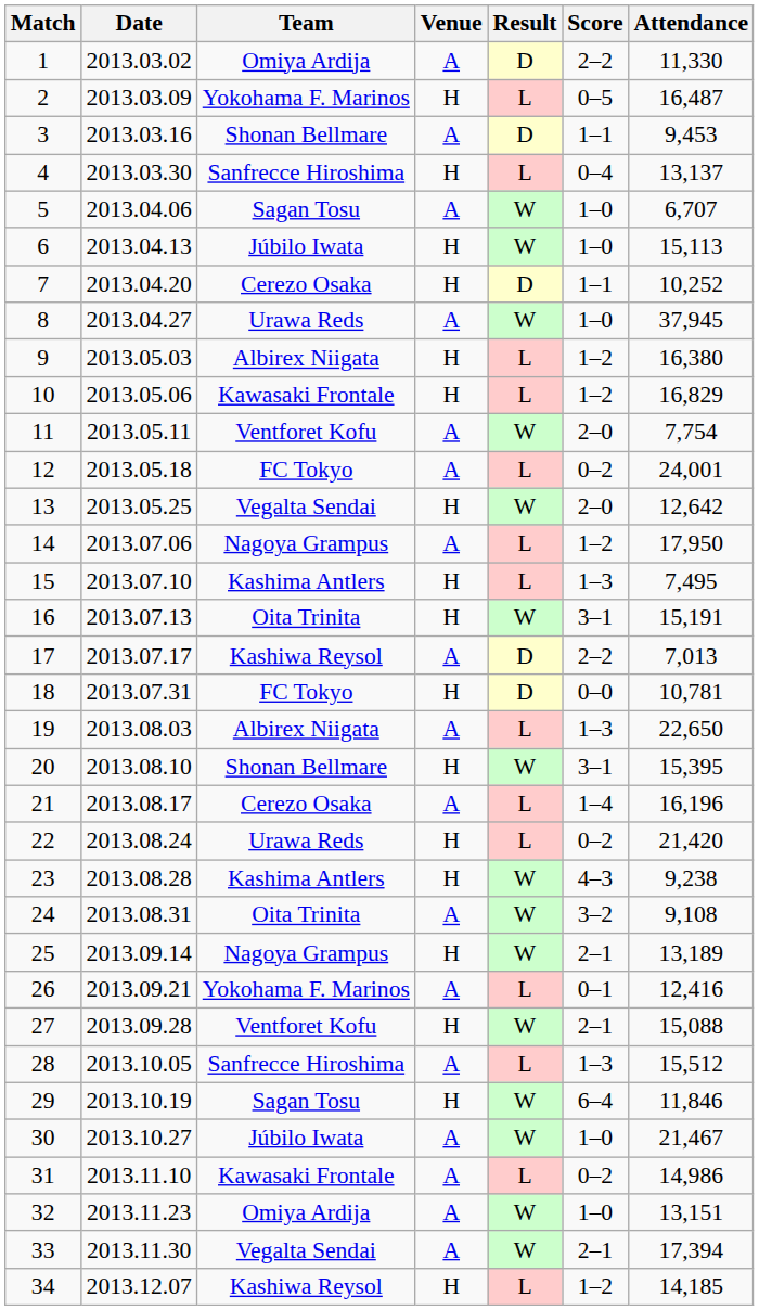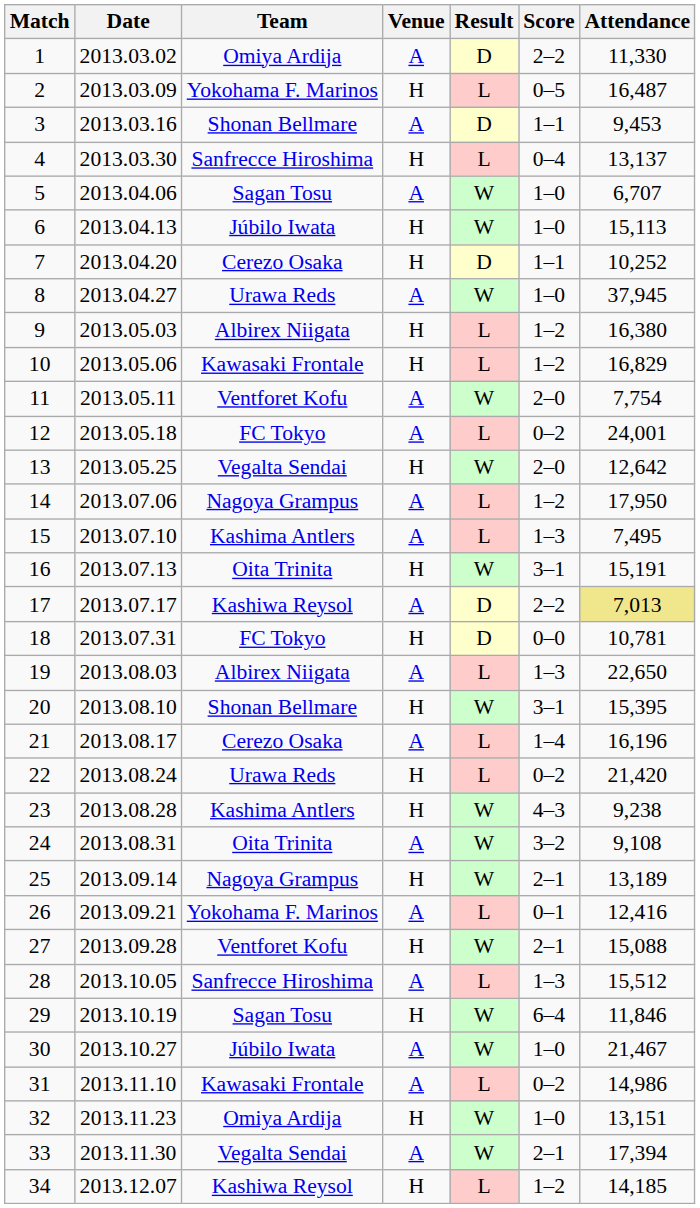 <table class="wikitable" style="text-align:center;">
 <tr>
 <th>Match</th>
 <th>Date</th>
 <th>Team</th>
 <th>Venue</th>
 <th>Result</th>
 <th>Score</th>
 <th>Attendance</th>
 </tr>
 <tr>
 <td>1</td>
 <td>2013.03.02</td>
 <td><a href='#'>Omiya Ardija</a></td>
 <td><a href='#'>A</a></td>
 <td bgcolor="#FFFFCC">D</td>
 <td>2–2</td>
 <td>11,330</td>
 </tr>
 <tr>
 <td>2</td>
 <td>2013.03.09</td>
 <td><a href='#'>Yokohama F. Marinos</a></td>
 <td>H</td>
 <td bgcolor="#FFCCCC">L</td>
 <td>0–5</td>
 <td>16,487</td>
 </tr>
 <tr>
 <td>3</td>
 <td>2013.03.16</td>
 <td><a href='#'>Shonan Bellmare</a></td>
 <td><a href='#'>A</a></td>
 <td bgcolor="#FFFFCC">D</td>
 <td>1–1</td>
 <td>9,453</td>
 </tr>
 <tr>
 <td>4</td>
 <td>2013.03.30</td>
 <td><a href='#'>Sanfrecce Hiroshima</a></td>
 <td>H</td>
 <td bgcolor="#FFCCCC">L</td>
 <td>0–4</td>
 <td>13,137</td>
 </tr>
 <tr>
 <td>5</td>
 <td>2013.04.06</td>
 <td><a href='#'>Sagan Tosu</a></td>
 <td><a href='#'>A</a></td>
 <td bgcolor="#CCFFCC">W</td>
 <td>1–0</td>
 <td>6,707</td>
 </tr>
 <tr>
 <td>6</td>
 <td>2013.04.13</td>
 <td><a href='#'>Júbilo Iwata</a></td>
 <td>H</td>
 <td bgcolor="#CCFFCC">W</td>
 <td>1–0</td>
 <td>15,113</td>
 </tr>
 <tr>
 <td>7</td>
 <td>2013.04.20</td>
 <td><a href='#'>Cerezo Osaka</a></td>
 <td>H</td>
 <td bgcolor="#FFFFCC">D</td>
 <td>1–1</td>
 <td>10,252</td>
 </tr>
 <tr>
 <td>8</td>
 <td>2013.04.27</td>
 <td><a href='#'>Urawa Reds</a></td>
 <td><a href='#'>A</a></td>
 <td bgcolor="#CCFFCC">W</td>
 <td>1–0</td>
 <td>37,945</td>
 </tr>
 <tr>
 <td>9</td>
 <td>2013.05.03</td>
 <td><a href='#'>Albirex Niigata</a></td>
 <td>H</td>
 <td bgcolor="#FFCCCC">L</td>
 <td>1–2</td>
 <td>16,380</td>
 </tr>
 <tr>
 <td>10</td>
 <td>2013.05.06</td>
 <td><a href='#'>Kawasaki Frontale</a></td>
 <td>H</td>
 <td bgcolor="#FFCCCC">L</td>
 <td>1–2</td>
 <td>16,829</td>
 </tr>
 <tr>
 <td>11</td>
 <td>2013.05.11</td>
 <td><a href='#'>Ventforet Kofu</a></td>
 <td><a href='#'>A</a></td>
 <td bgcolor="#CCFFCC">W</td>
 <td>2–0</td>
 <td>7,754</td>
 </tr>
 <tr>
 <td>12</td>
 <td>2013.05.18</td>
 <td><a href='#'>FC Tokyo</a></td>
 <td><a href='#'>A</a></td>
 <td bgcolor="#FFCCCC">L</td>
 <td>0–2</td>
 <td>24,001</td>
 </tr>
 <tr>
 <td>13</td>
 <td>2013.05.25</td>
 <td><a href='#'>Vegalta Sendai</a></td>
 <td>H</td>
 <td bgcolor="#CCFFCC">W</td>
 <td>2–0</td>
 <td>12,642</td>
 </tr>
 <tr>
 <td>14</td>
 <td>2013.07.06</td>
 <td><a href='#'>Nagoya Grampus</a></td>
 <td><a href='#'>A</a></td>
 <td bgcolor="#FFCCCC">L</td>
 <td>1–2</td>
 <td>17,950</td>
 </tr>
 <tr>
 <td>15</td>
 <td>2013.07.10</td>
 <td><a href='#'>Kashima Antlers</a></td>
-<td>H</td>
+<td><a href='#'>A</a></td>
 <td bgcolor="#FFCCCC">L</td>
 <td>1–3</td>
 <td>7,495</td>
 </tr>
 <tr>
 <td>16</td>
 <td>2013.07.13</td>
 <td><a href='#'>Oita Trinita</a></td>
 <td>H</td>
 <td bgcolor="#CCFFCC">W</td>
 <td>3–1</td>
 <td>15,191</td>
 </tr>
 <tr>
 <td>17</td>
 <td>2013.07.17</td>
 <td><a href='#'>Kashiwa Reysol</a></td>
 <td><a href='#'>A</a></td>
 <td bgcolor="#FFFFCC">D</td>
 <td>2–2</td>
-<td>7,013</td>
+<td style="background: khaki;">7,013</td>
 </tr>
 <tr>
 <td>18</td>
 <td>2013.07.31</td>
 <td><a href='#'>FC Tokyo</a></td>
 <td>H</td>
 <td bgcolor="#FFFFCC">D</td>
 <td>0–0</td>
 <td>10,781</td>
 </tr>
 <tr>
 <td>19</td>
 <td>2013.08.03</td>
 <td><a href='#'>Albirex Niigata</a></td>
 <td><a href='#'>A</a></td>
 <td bgcolor="#FFCCCC">L</td>
 <td>1–3</td>
 <td>22,650</td>
 </tr>
 <tr>
 <td>20</td>
 <td>2013.08.10</td>
 <td><a href='#'>Shonan Bellmare</a></td>
 <td>H</td>
 <td bgcolor="#CCFFCC">W</td>
 <td>3–1</td>
 <td>15,395</td>
 </tr>
 <tr>
 <td>21</td>
 <td>2013.08.17</td>
 <td><a href='#'>Cerezo Osaka</a></td>
 <td><a href='#'>A</a></td>
 <td bgcolor="#FFCCCC">L</td>
 <td>1–4</td>
 <td>16,196</td>
 </tr>
 <tr>
 <td>22</td>
 <td>2013.08.24</td>
 <td><a href='#'>Urawa Reds</a></td>
 <td>H</td>
 <td bgcolor="#FFCCCC">L</td>
 <td>0–2</td>
 <td>21,420</td>
 </tr>
 <tr>
 <td>23</td>
 <td>2013.08.28</td>
 <td><a href='#'>Kashima Antlers</a></td>
 <td>H</td>
 <td bgcolor="#CCFFCC">W</td>
 <td>4–3</td>
 <td>9,238</td>
 </tr>
 <tr>
 <td>24</td>
 <td>2013.08.31</td>
 <td><a href='#'>Oita Trinita</a></td>
 <td><a href='#'>A</a></td>
 <td bgcolor="#CCFFCC">W</td>
 <td>3–2</td>
 <td>9,108</td>
 </tr>
 <tr>
 <td>25</td>
 <td>2013.09.14</td>
 <td><a href='#'>Nagoya Grampus</a></td>
 <td>H</td>
 <td bgcolor="#CCFFCC">W</td>
 <td>2–1</td>
 <td>13,189</td>
 </tr>
 <tr>
 <td>26</td>
 <td>2013.09.21</td>
 <td><a href='#'>Yokohama F. Marinos</a></td>
 <td><a href='#'>A</a></td>
 <td bgcolor="#FFCCCC">L</td>
 <td>0–1</td>
 <td>12,416</td>
 </tr>
 <tr>
 <td>27</td>
 <td>2013.09.28</td>
 <td><a href='#'>Ventforet Kofu</a></td>
 <td>H</td>
 <td bgcolor="#CCFFCC">W</td>
 <td>2–1</td>
 <td>15,088</td>
 </tr>
 <tr>
 <td>28</td>
 <td>2013.10.05</td>
 <td><a href='#'>Sanfrecce Hiroshima</a></td>
 <td><a href='#'>A</a></td>
 <td bgcolor="#FFCCCC">L</td>
 <td>1–3</td>
 <td>15,512</td>
 </tr>
 <tr>
 <td>29</td>
 <td>2013.10.19</td>
 <td><a href='#'>Sagan Tosu</a></td>
 <td>H</td>
 <td bgcolor="#CCFFCC">W</td>
 <td>6–4</td>
 <td>11,846</td>
 </tr>
 <tr>
 <td>30</td>
 <td>2013.10.27</td>
 <td><a href='#'>Júbilo Iwata</a></td>
 <td><a href='#'>A</a></td>
 <td bgcolor="#CCFFCC">W</td>
 <td>1–0</td>
 <td>21,467</td>
 </tr>
 <tr>
 <td>31</td>
 <td>2013.11.10</td>
 <td><a href='#'>Kawasaki Frontale</a></td>
 <td><a href='#'>A</a></td>
 <td bgcolor="#FFCCCC">L</td>
 <td>0–2</td>
 <td>14,986</td>
 </tr>
 <tr>
 <td>32</td>
 <td>2013.11.23</td>
 <td><a href='#'>Omiya Ardija</a></td>
-<td><a href='#'>A</a></td>
+<td>H</td>
 <td bgcolor="#CCFFCC">W</td>
 <td>1–0</td>
 <td>13,151</td>
 </tr>
 <tr>
 <td>33</td>
 <td>2013.11.30</td>
 <td><a href='#'>Vegalta Sendai</a></td>
 <td><a href='#'>A</a></td>
 <td bgcolor="#CCFFCC">W</td>
 <td>2–1</td>
 <td>17,394</td>
 </tr>
 <tr>
 <td>34</td>
 <td>2013.12.07</td>
 <td><a href='#'>Kashiwa Reysol</a></td>
 <td>H</td>
 <td bgcolor="#FFCCCC">L</td>
 <td>1–2</td>
 <td>14,185</td>
 </tr>
 </table>
